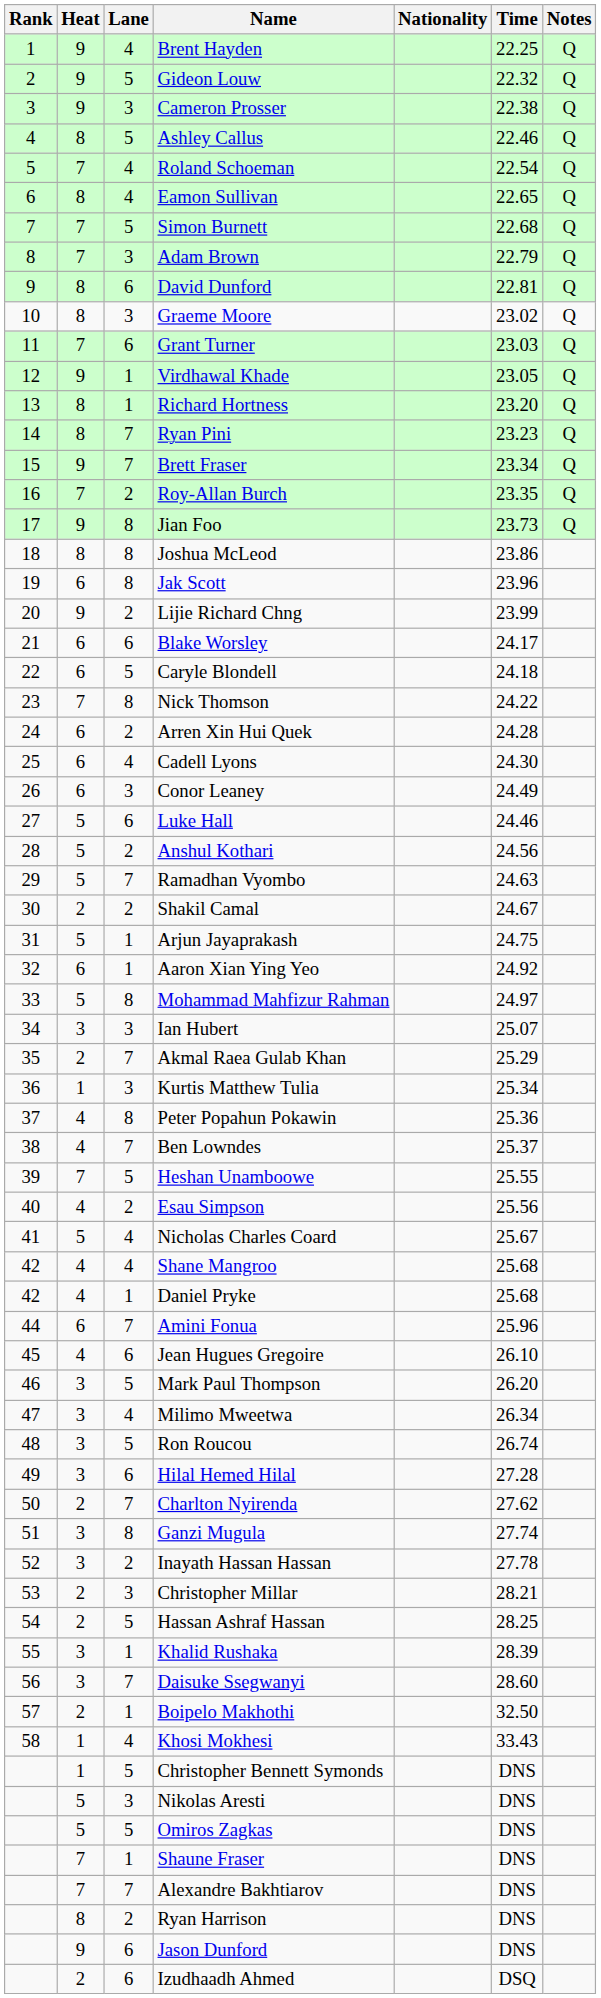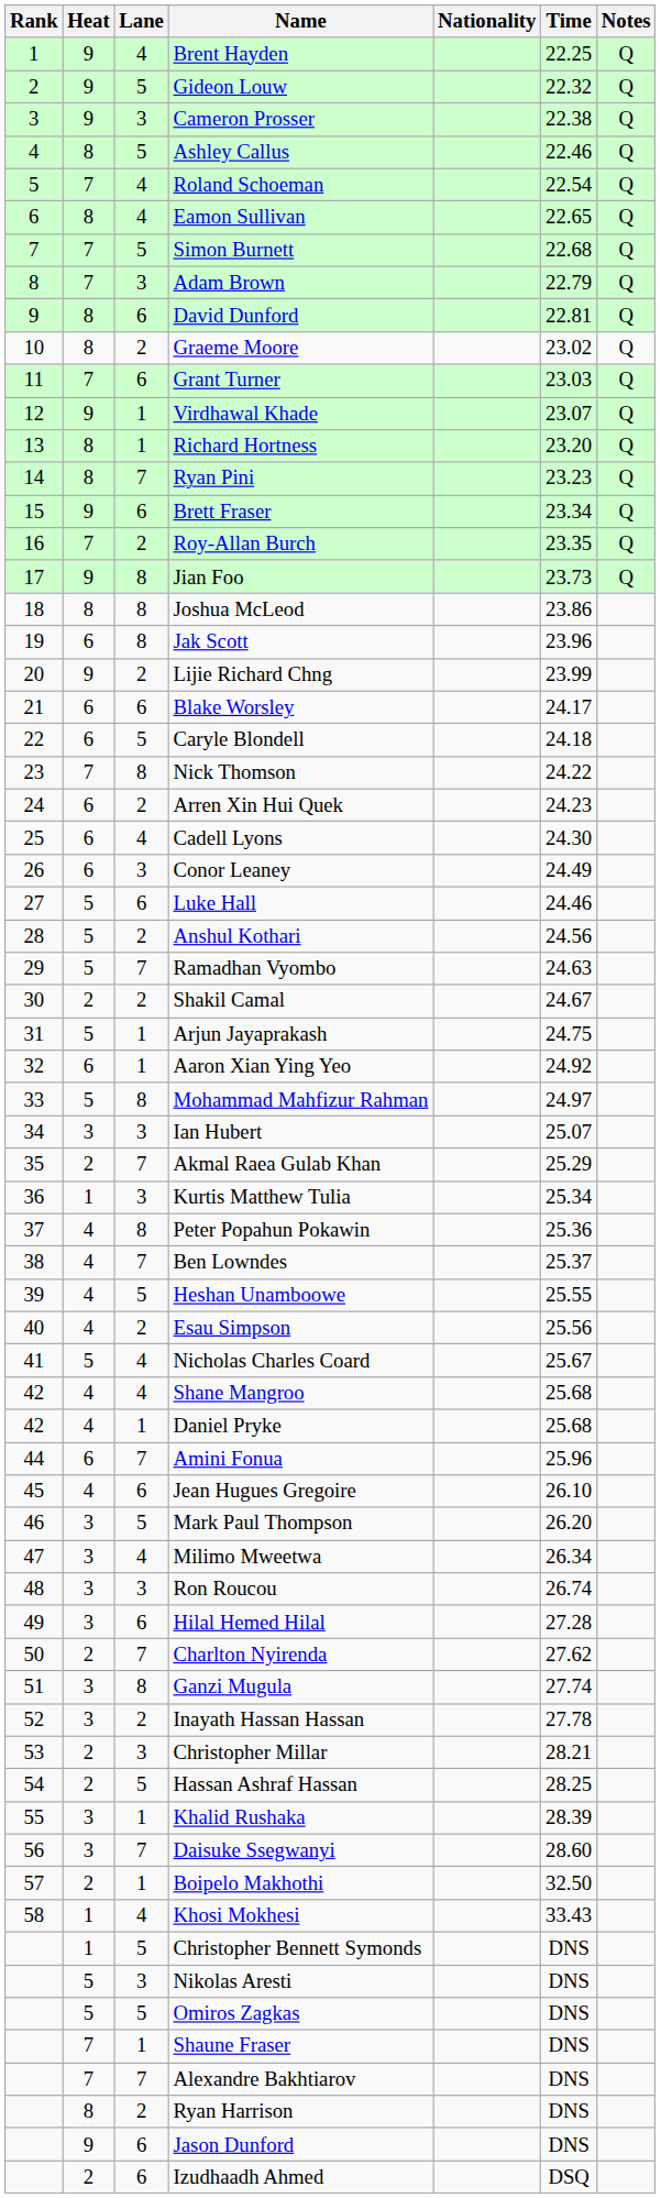 <table class="wikitable sortable" style="text-align:center">
 <tr>
 <th>Rank</th>
 <th>Heat</th>
 <th>Lane</th>
 <th>Name</th>
 <th>Nationality</th>
 <th>Time</th>
 <th>Notes</th>
 </tr>
 <tr bgcolor=ccffcc>
 <td>1</td>
 <td>9</td>
 <td>4</td>
 <td align=left><a href='#'>Brent Hayden</a></td>
 <td align=left></td>
 <td>22.25</td>
 <td>Q</td>
 </tr>
 <tr bgcolor=ccffcc>
 <td>2</td>
 <td>9</td>
 <td>5</td>
 <td align=left><a href='#'>Gideon Louw</a></td>
 <td align=left></td>
 <td>22.32</td>
 <td>Q</td>
 </tr>
 <tr bgcolor=ccffcc>
 <td>3</td>
 <td>9</td>
 <td>3</td>
 <td align=left><a href='#'>Cameron Prosser</a></td>
 <td align=left></td>
 <td>22.38</td>
 <td>Q</td>
 </tr>
 <tr bgcolor=ccffcc>
 <td>4</td>
 <td>8</td>
 <td>5</td>
 <td align=left><a href='#'>Ashley Callus</a></td>
 <td align=left></td>
 <td>22.46</td>
 <td>Q</td>
 </tr>
 <tr bgcolor=ccffcc>
 <td>5</td>
 <td>7</td>
 <td>4</td>
 <td align=left><a href='#'>Roland Schoeman</a></td>
 <td align=left></td>
 <td>22.54</td>
 <td>Q</td>
 </tr>
 <tr bgcolor=ccffcc>
 <td>6</td>
 <td>8</td>
 <td>4</td>
 <td align=left><a href='#'>Eamon Sullivan</a></td>
 <td align=left></td>
 <td>22.65</td>
 <td>Q</td>
 </tr>
 <tr bgcolor=ccffcc>
 <td>7</td>
 <td>7</td>
 <td>5</td>
 <td align=left><a href='#'>Simon Burnett</a></td>
 <td align=left></td>
 <td>22.68</td>
 <td>Q</td>
 </tr>
 <tr bgcolor=ccffcc>
 <td>8</td>
 <td>7</td>
 <td>3</td>
 <td align=left><a href='#'>Adam Brown</a></td>
 <td align=left></td>
 <td>22.79</td>
 <td>Q</td>
 </tr>
 <tr bgcolor=ccffcc>
 <td>9</td>
 <td>8</td>
 <td>6</td>
 <td align=left><a href='#'>David Dunford</a></td>
 <td align=left></td>
 <td>22.81</td>
 <td>Q</td>
 </tr>
 <tr>
 <td>10</td>
 <td>8</td>
-<td>3</td>
+<td>2</td>
 <td align=left><a href='#'>Graeme Moore</a></td>
 <td align=left></td>
 <td>23.02</td>
 <td>Q<br></td>
 </tr>
 <tr bgcolor=ccffcc>
 <td>11</td>
 <td>7</td>
 <td>6</td>
 <td align=left><a href='#'>Grant Turner</a></td>
 <td align=left></td>
 <td>23.03</td>
 <td>Q</td>
 </tr>
 <tr bgcolor=ccffcc>
 <td>12</td>
 <td>9</td>
 <td>1</td>
 <td align=left><a href='#'>Virdhawal Khade</a></td>
 <td align=left></td>
-<td>23.05</td>
+<td>23.07</td>
 <td>Q</td>
 </tr>
 <tr bgcolor=ccffcc>
 <td>13</td>
 <td>8</td>
 <td>1</td>
 <td align=left><a href='#'>Richard Hortness</a></td>
 <td align=left></td>
 <td>23.20</td>
 <td>Q</td>
 </tr>
 <tr bgcolor=ccffcc>
 <td>14</td>
 <td>8</td>
 <td>7</td>
 <td align=left><a href='#'>Ryan Pini</a></td>
 <td align=left></td>
 <td>23.23</td>
 <td>Q</td>
 </tr>
 <tr bgcolor=ccffcc>
 <td>15</td>
 <td>9</td>
-<td>7</td>
+<td>6</td>
 <td align=left><a href='#'>Brett Fraser</a></td>
 <td align=left></td>
 <td>23.34</td>
 <td>Q</td>
 </tr>
 <tr bgcolor=ccffcc>
 <td>16</td>
 <td>7</td>
 <td>2</td>
 <td align=left><a href='#'>Roy-Allan Burch</a></td>
 <td align=left></td>
 <td>23.35</td>
 <td>Q</td>
 </tr>
 <tr bgcolor=ccffcc>
 <td>17</td>
 <td>9</td>
 <td>8</td>
 <td align=left>Jian Foo</td>
 <td align=left></td>
 <td>23.73</td>
 <td>Q</td>
 </tr>
 <tr>
 <td>18</td>
 <td>8</td>
 <td>8</td>
 <td align=left>Joshua McLeod</td>
 <td align=left></td>
 <td>23.86</td>
 <td></td>
 </tr>
 <tr>
 <td>19</td>
 <td>6</td>
 <td>8</td>
 <td align=left><a href='#'>Jak Scott</a></td>
 <td align=left></td>
 <td>23.96</td>
 <td></td>
 </tr>
 <tr>
 <td>20</td>
 <td>9</td>
 <td>2</td>
 <td align=left>Lijie Richard Chng</td>
 <td align=left></td>
 <td>23.99</td>
 <td></td>
 </tr>
 <tr>
 <td>21</td>
 <td>6</td>
 <td>6</td>
 <td align=left><a href='#'>Blake Worsley</a></td>
 <td align=left></td>
 <td>24.17</td>
 <td></td>
 </tr>
 <tr>
 <td>22</td>
 <td>6</td>
 <td>5</td>
 <td align=left>Caryle Blondell</td>
 <td align=left></td>
 <td>24.18</td>
 <td></td>
 </tr>
 <tr>
 <td>23</td>
 <td>7</td>
 <td>8</td>
 <td align=left>Nick Thomson</td>
 <td align=left></td>
 <td>24.22</td>
 <td></td>
 </tr>
 <tr>
 <td>24</td>
 <td>6</td>
 <td>2</td>
 <td align=left>Arren Xin Hui Quek</td>
 <td align=left></td>
-<td>24.28</td>
+<td>24.23</td>
 <td></td>
 </tr>
 <tr>
 <td>25</td>
 <td>6</td>
 <td>4</td>
 <td align=left>Cadell Lyons</td>
 <td align=left></td>
 <td>24.30</td>
 <td></td>
 </tr>
 <tr>
 <td>26</td>
 <td>6</td>
 <td>3</td>
 <td align=left>Conor Leaney</td>
 <td align=left></td>
 <td>24.49</td>
 <td></td>
 </tr>
 <tr>
 <td>27</td>
 <td>5</td>
 <td>6</td>
 <td align=left><a href='#'>Luke Hall</a></td>
 <td align=left></td>
 <td>24.46</td>
 <td></td>
 </tr>
 <tr>
 <td>28</td>
 <td>5</td>
 <td>2</td>
 <td align=left><a href='#'>Anshul Kothari</a></td>
 <td align=left></td>
 <td>24.56</td>
 <td></td>
 </tr>
 <tr>
 <td>29</td>
 <td>5</td>
 <td>7</td>
 <td align=left>Ramadhan Vyombo</td>
 <td align=left></td>
 <td>24.63</td>
 <td></td>
 </tr>
 <tr>
 <td>30</td>
 <td>2</td>
 <td>2</td>
 <td align=left>Shakil Camal</td>
 <td align=left></td>
 <td>24.67</td>
 <td></td>
 </tr>
 <tr>
 <td>31</td>
 <td>5</td>
 <td>1</td>
 <td align=left>Arjun Jayaprakash</td>
 <td align=left></td>
 <td>24.75</td>
 <td></td>
 </tr>
 <tr>
 <td>32</td>
 <td>6</td>
 <td>1</td>
 <td align=left>Aaron Xian Ying Yeo</td>
 <td align=left></td>
 <td>24.92</td>
 <td></td>
 </tr>
 <tr>
 <td>33</td>
 <td>5</td>
 <td>8</td>
 <td align=left><a href='#'>Mohammad Mahfizur Rahman</a></td>
 <td align=left></td>
 <td>24.97</td>
 <td></td>
 </tr>
 <tr>
 <td>34</td>
 <td>3</td>
 <td>3</td>
 <td align=left>Ian Hubert</td>
 <td align=left></td>
 <td>25.07</td>
 <td></td>
 </tr>
 <tr>
 <td>35</td>
 <td>2</td>
 <td>7</td>
 <td align=left>Akmal Raea Gulab Khan</td>
 <td align=left></td>
 <td>25.29</td>
 <td></td>
 </tr>
 <tr>
 <td>36</td>
 <td>1</td>
 <td>3</td>
 <td align=left>Kurtis Matthew Tulia</td>
 <td align=left></td>
 <td>25.34</td>
 <td></td>
 </tr>
 <tr>
 <td>37</td>
 <td>4</td>
 <td>8</td>
 <td align=left>Peter Popahun Pokawin</td>
 <td align=left></td>
 <td>25.36</td>
 <td></td>
 </tr>
 <tr>
 <td>38</td>
 <td>4</td>
 <td>7</td>
 <td align=left>Ben Lowndes</td>
 <td align=left></td>
 <td>25.37</td>
 <td></td>
 </tr>
 <tr>
 <td>39</td>
-<td>7</td>
+<td>4</td>
 <td>5</td>
 <td align=left><a href='#'>Heshan Unamboowe</a></td>
 <td align=left></td>
 <td>25.55</td>
 <td></td>
 </tr>
 <tr>
 <td>40</td>
 <td>4</td>
 <td>2</td>
 <td align=left><a href='#'>Esau Simpson</a></td>
 <td align=left></td>
 <td>25.56</td>
 <td></td>
 </tr>
 <tr>
 <td>41</td>
 <td>5</td>
 <td>4</td>
 <td align=left>Nicholas Charles Coard</td>
 <td align=left></td>
 <td>25.67</td>
 <td></td>
 </tr>
 <tr>
 <td>42</td>
 <td>4</td>
 <td>4</td>
 <td align=left><a href='#'>Shane Mangroo</a></td>
 <td align=left></td>
 <td>25.68</td>
 <td></td>
 </tr>
 <tr>
 <td>42</td>
 <td>4</td>
 <td>1</td>
 <td align=left>Daniel Pryke</td>
 <td align=left></td>
 <td>25.68</td>
 <td></td>
 </tr>
 <tr>
 <td>44</td>
 <td>6</td>
 <td>7</td>
 <td align=left><a href='#'>Amini Fonua</a></td>
 <td align=left></td>
 <td>25.96</td>
 <td></td>
 </tr>
 <tr>
 <td>45</td>
 <td>4</td>
 <td>6</td>
 <td align=left>Jean Hugues Gregoire</td>
 <td align=left></td>
 <td>26.10</td>
 <td></td>
 </tr>
 <tr>
 <td>46</td>
 <td>3</td>
 <td>5</td>
 <td align=left>Mark Paul Thompson</td>
 <td align=left></td>
 <td>26.20</td>
 <td></td>
 </tr>
 <tr>
 <td>47</td>
 <td>3</td>
 <td>4</td>
 <td align=left>Milimo Mweetwa</td>
 <td align=left></td>
 <td>26.34</td>
 <td></td>
 </tr>
 <tr>
 <td>48</td>
 <td>3</td>
-<td>5</td>
+<td>3</td>
 <td align=left>Ron Roucou</td>
 <td align=left></td>
 <td>26.74</td>
 <td></td>
 </tr>
 <tr>
 <td>49</td>
 <td>3</td>
 <td>6</td>
 <td align=left><a href='#'>Hilal Hemed Hilal</a></td>
 <td align=left></td>
 <td>27.28</td>
 <td></td>
 </tr>
 <tr>
 <td>50</td>
 <td>2</td>
 <td>7</td>
 <td align=left><a href='#'>Charlton Nyirenda</a></td>
 <td align=left></td>
 <td>27.62</td>
 <td></td>
 </tr>
 <tr>
 <td>51</td>
 <td>3</td>
 <td>8</td>
 <td align=left><a href='#'>Ganzi Mugula</a></td>
 <td align=left></td>
 <td>27.74</td>
 <td></td>
 </tr>
 <tr>
 <td>52</td>
 <td>3</td>
 <td>2</td>
 <td align=left>Inayath Hassan Hassan</td>
 <td align=left></td>
 <td>27.78</td>
 <td></td>
 </tr>
 <tr>
 <td>53</td>
 <td>2</td>
 <td>3</td>
 <td align=left>Christopher Millar</td>
 <td align=left></td>
 <td>28.21</td>
 <td></td>
 </tr>
 <tr>
 <td>54</td>
 <td>2</td>
 <td>5</td>
 <td align=left>Hassan Ashraf Hassan</td>
 <td align=left></td>
 <td>28.25</td>
 <td></td>
 </tr>
 <tr>
 <td>55</td>
 <td>3</td>
 <td>1</td>
 <td align=left><a href='#'>Khalid Rushaka</a></td>
 <td align=left></td>
 <td>28.39</td>
 <td></td>
 </tr>
 <tr>
 <td>56</td>
 <td>3</td>
 <td>7</td>
 <td align=left><a href='#'>Daisuke Ssegwanyi</a></td>
 <td align=left></td>
 <td>28.60</td>
 <td></td>
 </tr>
 <tr>
 <td>57</td>
 <td>2</td>
 <td>1</td>
 <td align=left><a href='#'>Boipelo Makhothi</a></td>
 <td align=left></td>
 <td>32.50</td>
 <td></td>
 </tr>
 <tr>
 <td>58</td>
 <td>1</td>
 <td>4</td>
 <td align=left><a href='#'>Khosi Mokhesi</a></td>
 <td align=left></td>
 <td>33.43</td>
 <td></td>
 </tr>
 <tr>
 <td></td>
 <td>1</td>
 <td>5</td>
 <td align=left>Christopher Bennett Symonds</td>
 <td align=left></td>
 <td>DNS</td>
 <td></td>
 </tr>
 <tr>
 <td></td>
 <td>5</td>
 <td>3</td>
 <td align=left>Nikolas Aresti</td>
 <td align=left></td>
 <td>DNS</td>
 <td></td>
 </tr>
 <tr>
 <td></td>
 <td>5</td>
 <td>5</td>
 <td align=left><a href='#'>Omiros Zagkas</a></td>
 <td align=left></td>
 <td>DNS</td>
 <td></td>
 </tr>
 <tr>
 <td></td>
 <td>7</td>
 <td>1</td>
 <td align=left><a href='#'>Shaune Fraser</a></td>
 <td align=left></td>
 <td>DNS</td>
 <td></td>
 </tr>
 <tr>
 <td></td>
 <td>7</td>
 <td>7</td>
 <td align=left>Alexandre Bakhtiarov</td>
 <td align=left></td>
 <td>DNS</td>
 <td></td>
 </tr>
 <tr>
 <td></td>
 <td>8</td>
 <td>2</td>
 <td align=left>Ryan Harrison</td>
 <td align=left></td>
 <td>DNS</td>
 <td></td>
 </tr>
 <tr>
 <td></td>
 <td>9</td>
 <td>6</td>
 <td align=left><a href='#'>Jason Dunford</a></td>
 <td align=left></td>
 <td>DNS</td>
 <td></td>
 </tr>
 <tr>
 <td></td>
 <td>2</td>
 <td>6</td>
 <td align=left>Izudhaadh Ahmed</td>
 <td align=left></td>
 <td>DSQ</td>
 <td></td>
 </tr>
 </table>
